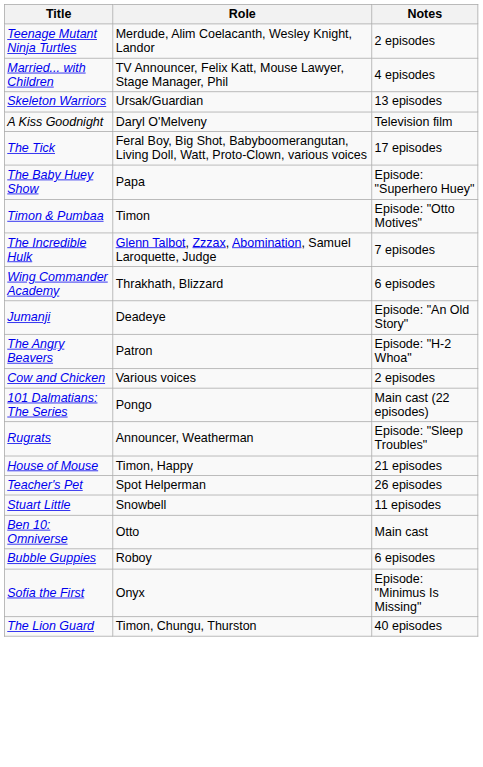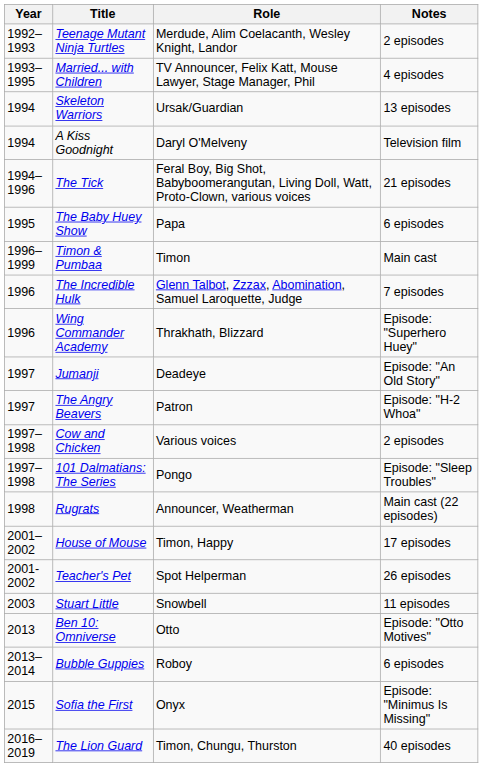 <table class="wikitable">
 <tr>
+<th>Year</th>
 <th>Title</th>
 <th>Role</th>
 <th>Notes</th>
 </tr>
 <tr>
+<td>1992–1993</td>
 <td><em><a href='#'>Teenage Mutant Ninja Turtles</a></em></td>
 <td>Merdude, Alim Coelacanth, Wesley Knight, Landor</td>
 <td>2 episodes</td>
 </tr>
 <tr>
+<td>1993–1995</td>
 <td><em><a href='#'>Married... with Children</a></em></td>
 <td>TV Announcer, Felix Katt, Mouse Lawyer, Stage Manager, Phil</td>
 <td>4 episodes</td>
 </tr>
 <tr>
+<td>1994</td>
 <td><em><a href='#'>Skeleton Warriors</a></em></td>
 <td>Ursak/Guardian</td>
 <td>13 episodes</td>
 </tr>
 <tr>
+<td>1994</td>
 <td><em>A Kiss Goodnight</em></td>
 <td>Daryl O'Melveny</td>
 <td>Television film</td>
 </tr>
 <tr>
+<td>1994–1996</td>
 <td><em><a href='#'>The Tick</a></em></td>
 <td>Feral Boy, Big Shot, Babyboomerangutan, Living Doll, Watt, Proto-Clown, various voices</td>
-<td>17 episodes</td>
+<td>21 episodes</td>
 </tr>
 <tr>
+<td>1995</td>
 <td><em><a href='#'>The Baby Huey Show</a></em></td>
 <td>Papa</td>
-<td>Episode: "Superhero Huey"</td>
+<td>6 episodes</td>
 </tr>
 <tr>
+<td>1996–1999</td>
 <td><em><a href='#'>Timon & Pumbaa</a></em></td>
 <td>Timon</td>
-<td>Episode: "Otto Motives"</td>
+<td>Main cast</td>
 </tr>
 <tr>
+<td>1996</td>
 <td><em><a href='#'>The Incredible Hulk</a></em></td>
 <td><a href='#'>Glenn Talbot</a>, <a href='#'>Zzzax</a>, <a href='#'>Abomination</a>, Samuel Laroquette, Judge</td>
 <td>7 episodes</td>
 </tr>
 <tr>
+<td>1996</td>
 <td><em><a href='#'>Wing Commander Academy</a></em></td>
 <td>Thrakhath, Blizzard</td>
-<td>6 episodes</td>
+<td>Episode: "Superhero Huey"</td>
 </tr>
 <tr>
+<td>1997</td>
 <td><em><a href='#'>Jumanji</a></em></td>
 <td>Deadeye</td>
 <td>Episode: "An Old Story"</td>
 </tr>
 <tr>
+<td>1997</td>
 <td><em><a href='#'>The Angry Beavers</a></em></td>
 <td>Patron</td>
 <td>Episode: "H-2 Whoa"</td>
 </tr>
 <tr>
+<td>1997–1998</td>
 <td><em><a href='#'>Cow and Chicken</a></em></td>
 <td>Various voices</td>
 <td>2 episodes</td>
 </tr>
 <tr>
+<td>1997–1998</td>
 <td><em><a href='#'>101 Dalmatians: The Series</a></em></td>
 <td>Pongo</td>
+<td>Episode: "Sleep Troubles"</td>
+</tr>
+<tr>
+<td>1998</td>
+<td><em><a href='#'>Rugrats</a></em></td>
+<td>Announcer, Weatherman</td>
 <td>Main cast (22 episodes)</td>
 </tr>
 <tr>
-<td><em><a href='#'>Rugrats</a></em></td>
-<td>Announcer, Weatherman</td>
-<td>Episode: "Sleep Troubles"</td>
+<td>2001–2002</td>
+<td><em><a href='#'>House of Mouse</a></em></td>
+<td>Timon, Happy</td>
+<td>17 episodes</td>
 </tr>
 <tr>
-<td><em><a href='#'>House of Mouse</a></em></td>
-<td>Timon, Happy</td>
-<td>21 episodes</td>
-</tr>
-<tr>
+<td>2001-2002</td>
 <td><em><a href='#'>Teacher's Pet</a></em></td>
 <td>Spot Helperman</td>
 <td>26 episodes</td>
 </tr>
 <tr>
+<td>2003</td>
 <td><em><a href='#'>Stuart Little</a></em></td>
 <td>Snowbell</td>
 <td>11 episodes</td>
 </tr>
 <tr>
+<td>2013</td>
 <td><em><a href='#'>Ben 10: Omniverse</a></em></td>
 <td>Otto</td>
-<td>Main cast</td>
+<td>Episode: "Otto Motives"</td>
 </tr>
 <tr>
+<td>2013–2014</td>
 <td><em><a href='#'>Bubble Guppies</a></em></td>
 <td>Roboy</td>
 <td>6 episodes</td>
 </tr>
 <tr>
+<td>2015</td>
 <td><em><a href='#'>Sofia the First</a></em></td>
 <td>Onyx</td>
 <td>Episode: "Minimus Is Missing"</td>
 </tr>
 <tr>
+<td>2016–2019</td>
 <td><em><a href='#'>The Lion Guard</a></em></td>
 <td>Timon, Chungu, Thurston</td>
 <td>40 episodes</td>
 </tr>
 </table>
